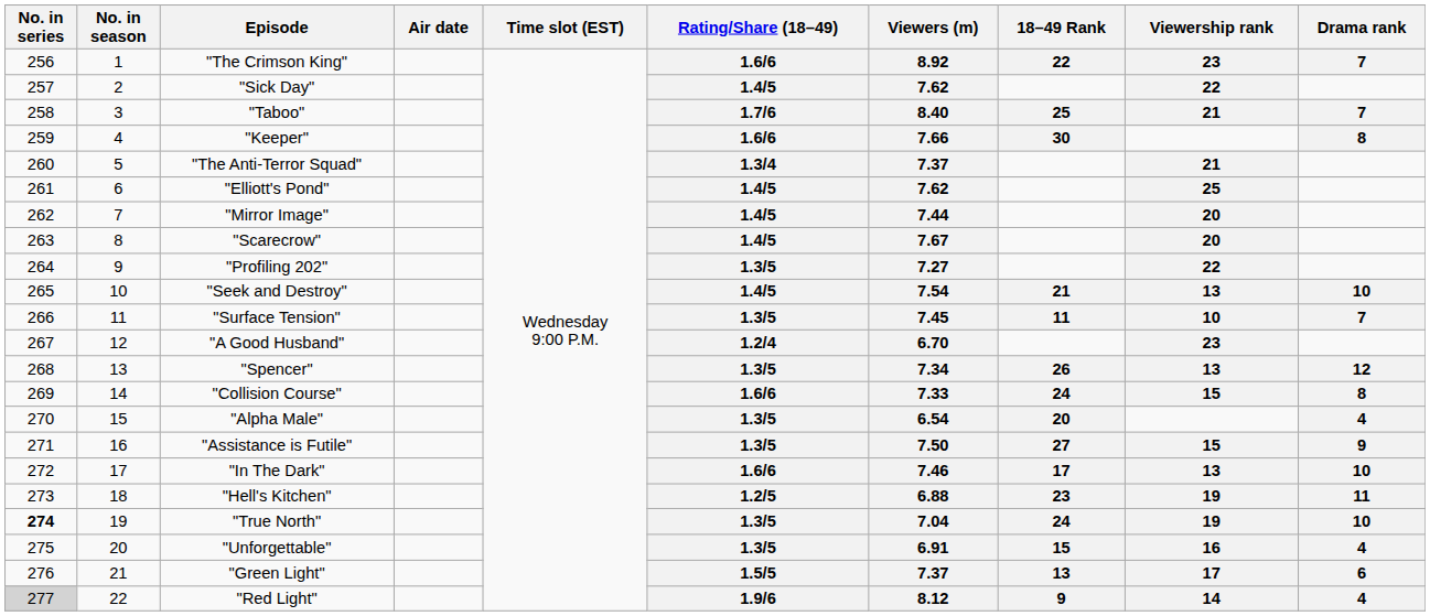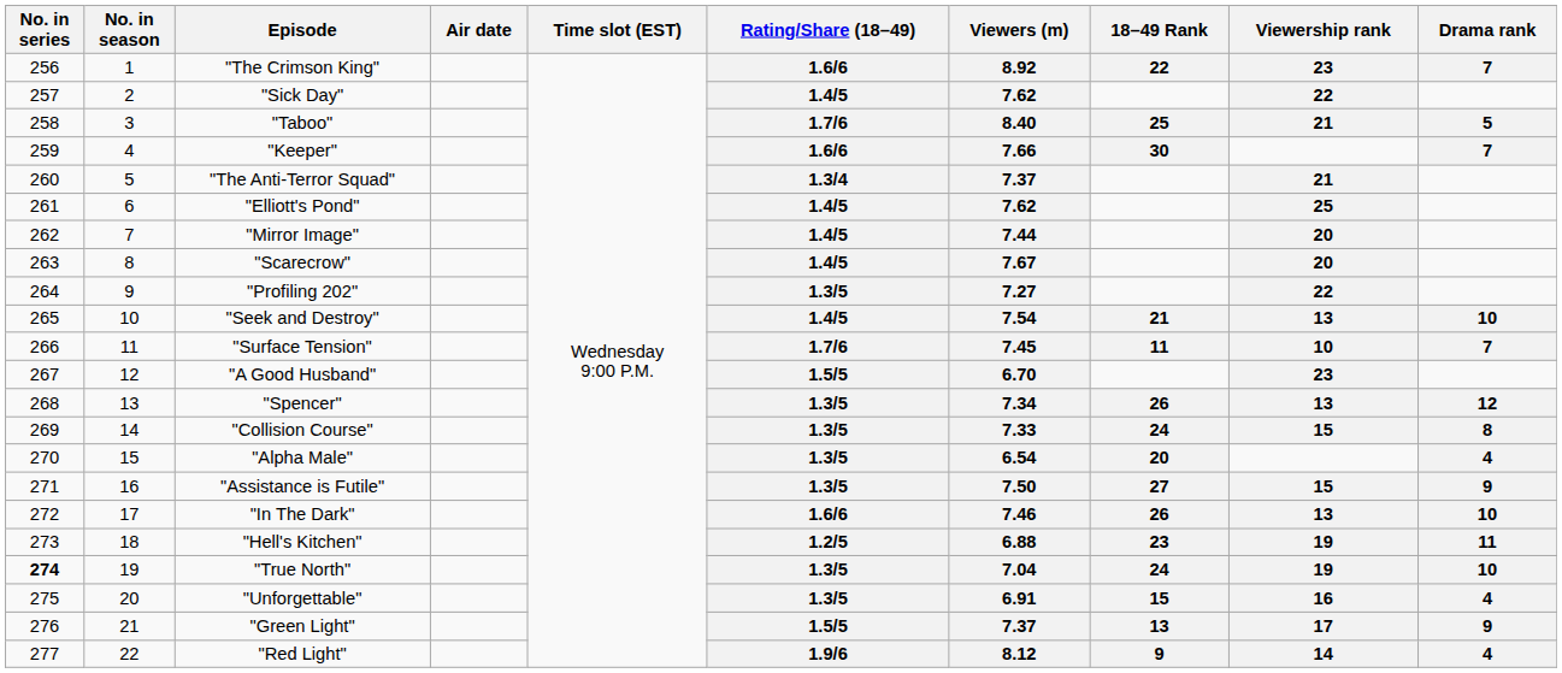 <table class="wikitable" style="font-size:90%; text-align:center; width: 100%; margin-left: auto; margin-right: auto;">
 <tr>
 <th>No. in<br>series</th>
 <th>No. in<br>season</th>
 <th>Episode</th>
 <th>Air date</th>
 <th>Time slot (EST)</th>
 <th><a href='#'>Rating/Share</a> (18–49)</th>
 <th>Viewers (m)</th>
 <th>18–49 Rank</th>
 <th>Viewership rank</th>
 <th>Drama rank</th>
 </tr>
 <tr>
 <td style="text-align:center">256</td>
 <td style="text-align:center">1</td>
 <td>"The Crimson King"</td>
 <td></td>
 <td style="text-align:center" rowspan=22>Wednesday<br>9:00 P.M.</td>
 <th>1.6/6</th>
 <th>8.92</th>
 <th>22</th>
 <th>23</th>
 <th>7</th>
 </tr>
 <tr>
 <td style="text-align:center">257</td>
 <td style="text-align:center">2</td>
 <td>"Sick Day"</td>
 <td></td>
 <th>1.4/5</th>
 <th>7.62</th>
 <td></td>
 <th>22</th>
 <td></td>
 </tr>
 <tr>
 <td style="text-align:center">258</td>
 <td style="text-align:center">3</td>
 <td>"Taboo"</td>
 <td></td>
 <th>1.7/6</th>
 <th>8.40</th>
 <th>25</th>
 <th>21</th>
-<th>7</th>
+<th>5</th>
 </tr>
 <tr>
 <td style="text-align:center">259</td>
 <td style="text-align:center">4</td>
 <td>"Keeper"</td>
 <td></td>
 <th>1.6/6</th>
 <th>7.66</th>
 <th>30</th>
 <td></td>
-<th>8</th>
+<th>7</th>
 </tr>
 <tr>
 <td style="text-align:center">260</td>
 <td style="text-align:center">5</td>
 <td>"The Anti-Terror Squad"</td>
 <td></td>
 <th>1.3/4</th>
 <th>7.37</th>
 <td></td>
 <th>21</th>
 <td></td>
 </tr>
 <tr>
 <td style="text-align:center">261</td>
 <td style="text-align:center">6</td>
 <td>"Elliott's Pond"</td>
 <td></td>
 <th>1.4/5</th>
 <th>7.62</th>
 <td></td>
 <th>25</th>
 <td></td>
 </tr>
 <tr>
 <td style="text-align:center">262</td>
 <td style="text-align:center">7</td>
 <td>"Mirror Image"</td>
 <td></td>
 <th>1.4/5</th>
 <th>7.44</th>
 <td></td>
 <th>20</th>
 <td></td>
 </tr>
 <tr>
 <td style="text-align:center">263</td>
 <td style="text-align:center">8</td>
 <td>"Scarecrow"</td>
 <td></td>
 <th>1.4/5</th>
 <th>7.67</th>
 <td></td>
 <th>20</th>
 <td></td>
 </tr>
 <tr>
 <td style="text-align:center">264</td>
 <td style="text-align:center">9</td>
 <td>"Profiling 202"</td>
 <td></td>
 <th>1.3/5</th>
 <th>7.27</th>
 <td></td>
 <th>22</th>
 <td></td>
 </tr>
 <tr>
 <td style="text-align:center">265</td>
 <td style="text-align:center">10</td>
 <td>"Seek and Destroy"</td>
 <td></td>
 <th>1.4/5</th>
 <th>7.54</th>
 <th>21</th>
 <th>13</th>
 <th>10</th>
 </tr>
 <tr>
 <td style="text-align:center">266</td>
 <td style="text-align:center">11</td>
 <td>"Surface Tension"</td>
 <td></td>
-<th>1.3/5</th>
+<th>1.7/6</th>
 <th>7.45</th>
 <th>11</th>
 <th>10</th>
 <th>7</th>
 </tr>
 <tr>
 <td style="text-align:center">267</td>
 <td style="text-align:center">12</td>
 <td>"A Good Husband"</td>
 <td></td>
-<th>1.2/4</th>
+<th>1.5/5</th>
 <th>6.70</th>
 <td></td>
 <th>23</th>
 <td></td>
 </tr>
 <tr>
 <td style="text-align:center">268</td>
 <td style="text-align:center">13</td>
 <td>"Spencer"</td>
 <td></td>
 <th>1.3/5</th>
 <th>7.34</th>
 <th>26</th>
 <th>13</th>
 <th>12</th>
 </tr>
 <tr>
 <td style="text-align:center">269</td>
 <td style="text-align:center">14</td>
 <td>"Collision Course"</td>
 <td></td>
-<th>1.6/6</th>
+<th>1.3/5</th>
 <th>7.33</th>
 <th>24</th>
 <th>15</th>
 <th>8</th>
 </tr>
 <tr>
 <td style="text-align:center">270</td>
 <td style="text-align:center">15</td>
 <td>"Alpha Male"</td>
 <td></td>
 <th>1.3/5</th>
 <th>6.54</th>
 <th>20</th>
 <td></td>
 <th>4</th>
 </tr>
 <tr>
 <td style="text-align:center">271</td>
 <td style="text-align:center">16</td>
 <td>"Assistance is Futile"</td>
 <td></td>
 <th>1.3/5</th>
 <th>7.50</th>
 <th>27</th>
 <th>15</th>
 <th>9</th>
 </tr>
 <tr>
 <td style="text-align:center">272</td>
 <td style="text-align:center">17</td>
 <td>"In The Dark"</td>
 <td></td>
 <th>1.6/6</th>
 <th>7.46</th>
-<th>17</th>
+<th>26</th>
 <th>13</th>
 <th>10</th>
 </tr>
 <tr>
 <td style="text-align:center">273</td>
 <td style="text-align:center">18</td>
 <td>"Hell's Kitchen"</td>
 <td></td>
 <th>1.2/5</th>
 <th>6.88</th>
 <th>23</th>
 <th>19</th>
 <th>11</th>
 </tr>
 <tr>
 <td style="text-align:center"><strong>274</strong></td>
 <td style="text-align:center">19</td>
 <td>"True North"</td>
 <td></td>
 <th>1.3/5</th>
 <th>7.04</th>
 <th>24</th>
 <th>19</th>
 <th>10</th>
 </tr>
 <tr>
 <td style="text-align:center">275</td>
 <td style="text-align:center">20</td>
 <td>"Unforgettable"</td>
 <td></td>
 <th>1.3/5</th>
 <th>6.91</th>
 <th>15</th>
 <th>16</th>
 <th>4</th>
 </tr>
 <tr>
 <td style="text-align:center">276</td>
 <td style="text-align:center">21</td>
 <td>"Green Light"</td>
 <td></td>
 <th>1.5/5</th>
 <th>7.37</th>
 <th>13</th>
 <th>17</th>
-<th>6</th>
+<th>9</th>
 </tr>
 <tr>
-<td style="background: lightgrey; text-align:center">277</td>
+<td style="text-align:center">277</td>
 <td style="text-align:center">22</td>
 <td>"Red Light"</td>
 <td></td>
 <th>1.9/6</th>
 <th>8.12</th>
 <th>9</th>
 <th>14</th>
 <th>4</th>
 </tr>
 </table>
